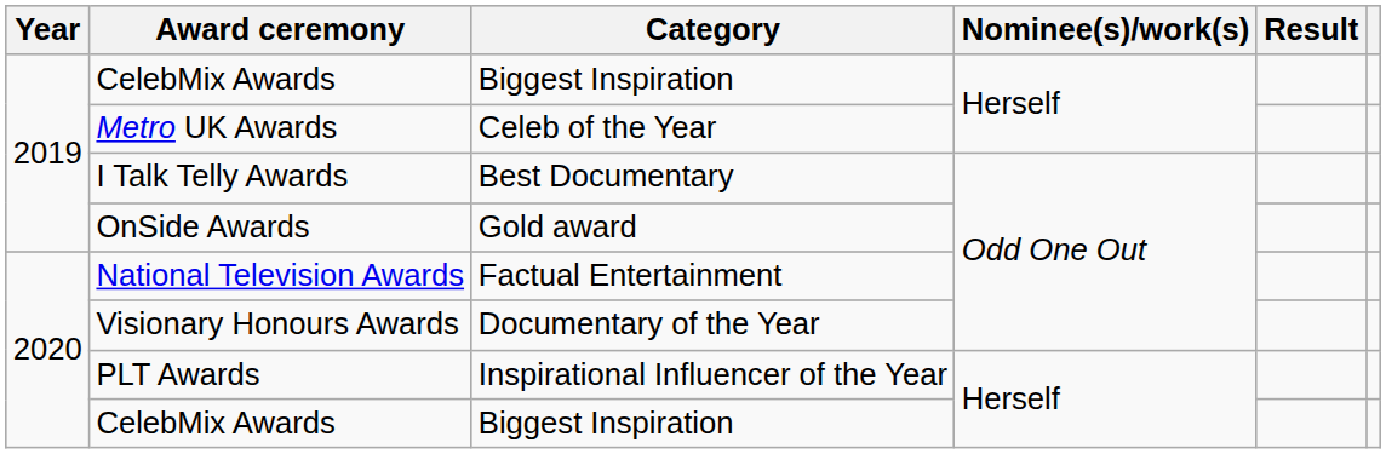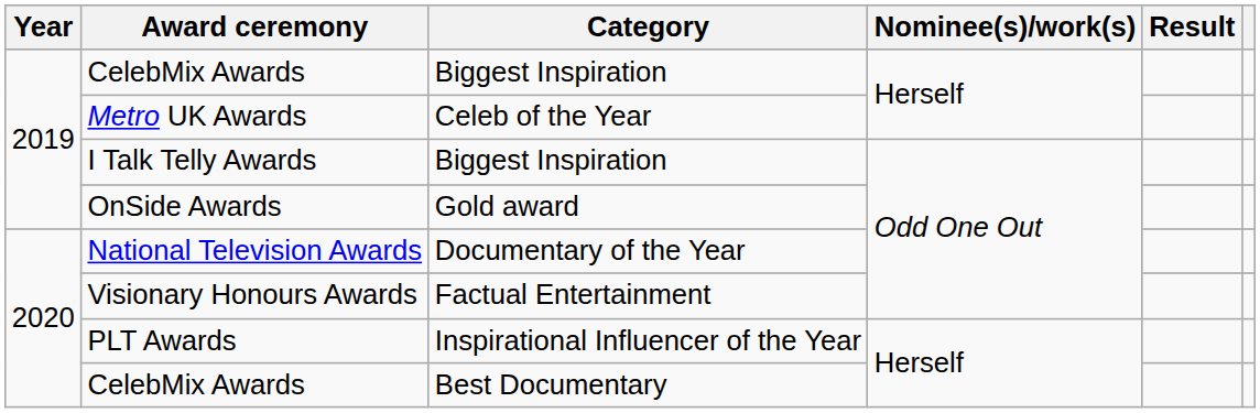 <table class="wikitable sortable plainrowheaders">
 <tr>
 <th scope="col">Year</th>
 <th scope="col">Award ceremony</th>
 <th scope="col">Category</th>
 <th scope="col">Nominee(s)/work(s)</th>
 <th scope="col">Result</th>
 <th scope="col" class="unsortable"></th>
 </tr>
 <tr>
 <td rowspan="4">2019</td>
 <td>CelebMix Awards</td>
 <td>Biggest Inspiration</td>
 <td rowspan="2">Herself</td>
 <td></td>
 <td style="text-align:center;"></td>
 </tr>
 <tr>
 <td><em><a href='#'>Metro</a></em> UK Awards</td>
 <td>Celeb of the Year</td>
 <td></td>
 <td style="text-align:center;"></td>
 </tr>
 <tr>
 <td>I Talk Telly Awards</td>
-<td>Best Documentary</td>
+<td>Biggest Inspiration</td>
 <td rowspan="4"><em>Odd One Out</em></td>
 <td></td>
 <td style="text-align:center;"></td>
 </tr>
 <tr>
 <td>OnSide Awards</td>
 <td>Gold award</td>
 <td></td>
 <td style="text-align:center;"></td>
 </tr>
 <tr>
 <td rowspan="4">2020</td>
 <td><a href='#'>National Television Awards</a></td>
-<td>Factual Entertainment</td>
+<td>Documentary of the Year</td>
 <td></td>
 <td style="text-align:center;"></td>
 </tr>
 <tr>
 <td>Visionary Honours Awards</td>
-<td>Documentary of the Year</td>
+<td>Factual Entertainment</td>
 <td></td>
 <td style="text-align:center;"></td>
 </tr>
 <tr>
 <td>PLT Awards</td>
 <td>Inspirational Influencer of the Year</td>
 <td rowspan="2">Herself</td>
 <td></td>
 <td style="text-align:center;"></td>
 </tr>
 <tr>
 <td rowspan="1">CelebMix Awards</td>
-<td>Biggest Inspiration</td>
+<td>Best Documentary</td>
 <td></td>
 <td style="text-align:center;"></td>
 </tr>
 </table>
